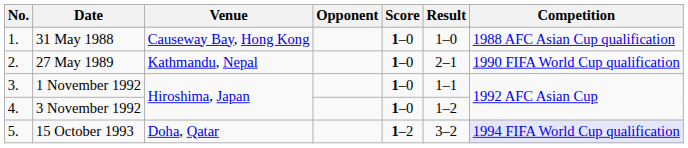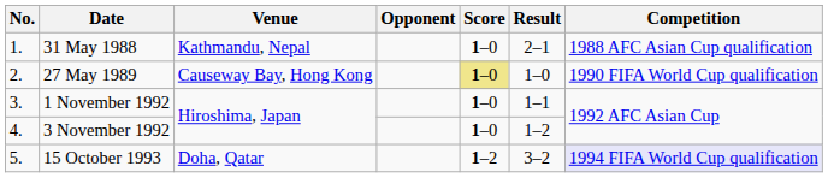 <table class="wikitable">
 <tr>
 <th>No.</th>
 <th>Date</th>
 <th>Venue</th>
 <th>Opponent</th>
 <th>Score</th>
 <th>Result</th>
 <th>Competition</th>
 </tr>
 <tr>
 <td>1.</td>
 <td>31 May 1988</td>
-<td><a href='#'>Causeway Bay</a>, <a href='#'>Hong Kong</a></td>
+<td><a href='#'>Kathmandu</a>, <a href='#'>Nepal</a></td>
 <td></td>
 <td align=center><strong>1</strong>–0</td>
-<td align=center>1–0</td>
+<td align=center>2–1</td>
 <td><a href='#'>1988 AFC Asian Cup qualification</a></td>
 </tr>
 <tr>
 <td>2.</td>
 <td>27 May 1989</td>
-<td><a href='#'>Kathmandu</a>, <a href='#'>Nepal</a></td>
+<td><a href='#'>Causeway Bay</a>, <a href='#'>Hong Kong</a></td>
 <td></td>
-<td align=center><strong>1</strong>–0</td>
-<td align=center>2–1</td>
+<td align=center style="background: khaki;"><strong>1</strong>–0</td>
+<td align=center>1–0</td>
 <td><a href='#'>1990 FIFA World Cup qualification</a></td>
 </tr>
 <tr>
 <td>3.</td>
 <td>1 November 1992</td>
 <td rowspan=2><a href='#'>Hiroshima</a>, <a href='#'>Japan</a></td>
 <td></td>
 <td align=center><strong>1</strong>–0</td>
 <td align=center>1–1</td>
 <td rowspan=2><a href='#'>1992 AFC Asian Cup</a></td>
 </tr>
 <tr>
 <td>4.</td>
 <td>3 November 1992</td>
 <td></td>
 <td align=center><strong>1</strong>–0</td>
 <td align=center>1–2</td>
 </tr>
 <tr>
 <td>5.</td>
 <td>15 October 1993</td>
 <td><a href='#'>Doha</a>, <a href='#'>Qatar</a></td>
 <td></td>
 <td align=center><strong>1</strong>–2</td>
 <td align=center>3–2</td>
 <td style="background: lavender;"><a href='#'>1994 FIFA World Cup qualification</a></td>
 </tr>
 </table>
